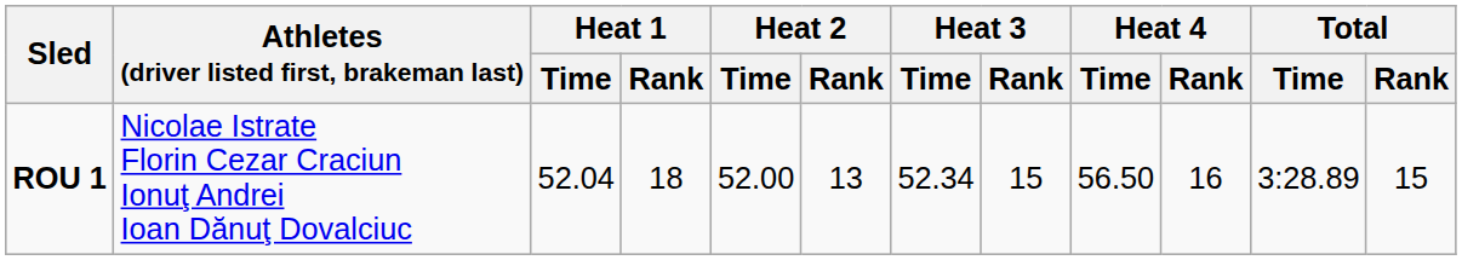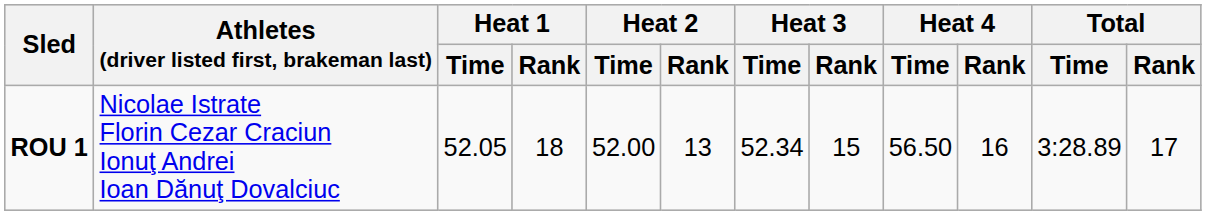 <table class="wikitable" border="1">
 <tr>
 <th rowspan=2>Sled</th>
 <th rowspan=2>Athletes<br><small>(driver listed first, brakeman last)</small></th>
 <th colspan=2>Heat 1</th>
 <th colspan=2>Heat 2</th>
 <th colspan=2>Heat 3</th>
 <th colspan=2>Heat 4</th>
 <th colspan=2>Total</th>
 </tr>
 <tr>
 <th>Time</th>
 <th>Rank</th>
 <th>Time</th>
 <th>Rank</th>
 <th>Time</th>
 <th>Rank</th>
 <th>Time</th>
 <th>Rank</th>
 <th>Time</th>
 <th>Rank</th>
 </tr>
 <tr align=center>
 <td><strong>ROU 1</strong></td>
 <td align=left><a href='#'>Nicolae Istrate</a><br><a href='#'>Florin Cezar Craciun</a><br><a href='#'>Ionuţ Andrei</a><br><a href='#'>Ioan Dănuţ Dovalciuc</a></td>
-<td>52.04</td>
+<td>52.05</td>
 <td align="center">18</td>
 <td>52.00</td>
 <td align="center">13</td>
 <td>52.34</td>
 <td align="center">15</td>
 <td>56.50</td>
 <td align="center">16</td>
 <td>3:28.89</td>
-<td align="center">15</td>
+<td align="center">17</td>
 </tr>
 </table>
